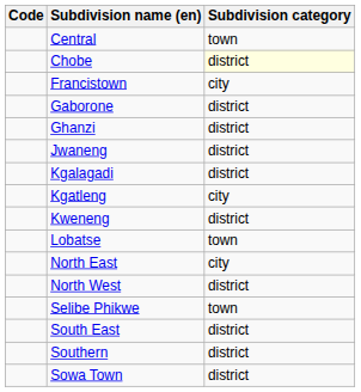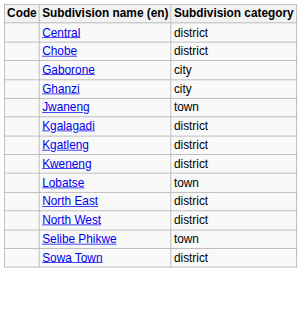 <table class="wikitable sortable">
 <tr>
 <th>Code</th>
 <th>Subdivision name (en)</th>
 <th>Subdivision category</th>
 </tr>
 <tr>
 <td></td>
 <td><a href='#'>Central</a></td>
-<td>town</td>
+<td>district</td>
 </tr>
 <tr>
 <td></td>
 <td><a href='#'>Chobe</a></td>
-<td style="background: lightyellow;">district</td>
+<td>district</td>
 </tr>
 <tr>
 <td></td>
-<td><a href='#'>Francistown</a></td>
+<td><a href='#'>Gaborone</a></td>
 <td>city</td>
 </tr>
 <tr>
 <td></td>
-<td><a href='#'>Gaborone</a></td>
-<td>district</td>
-</tr>
-<tr>
-<td></td>
 <td><a href='#'>Ghanzi</a></td>
-<td>district</td>
+<td>city</td>
 </tr>
 <tr>
 <td></td>
 <td><a href='#'>Jwaneng</a></td>
-<td>district</td>
+<td>town</td>
 </tr>
 <tr>
 <td></td>
 <td><a href='#'>Kgalagadi</a></td>
 <td>district</td>
 </tr>
 <tr>
 <td></td>
 <td><a href='#'>Kgatleng</a></td>
-<td>city</td>
+<td>district</td>
 </tr>
 <tr>
 <td></td>
 <td><a href='#'>Kweneng</a></td>
 <td>district</td>
 </tr>
 <tr>
 <td></td>
 <td><a href='#'>Lobatse</a></td>
 <td>town</td>
 </tr>
 <tr>
 <td></td>
 <td><a href='#'>North East</a></td>
-<td>city</td>
+<td>district</td>
 </tr>
 <tr>
 <td></td>
 <td><a href='#'>North West</a></td>
 <td>district</td>
 </tr>
 <tr>
 <td></td>
 <td><a href='#'>Selibe Phikwe</a></td>
 <td>town</td>
 </tr>
 <tr>
 <td></td>
-<td><a href='#'>South East</a></td>
-<td>district</td>
-</tr>
-<tr>
-<td></td>
-<td><a href='#'>Southern</a></td>
-<td>district</td>
-</tr>
-<tr>
-<td></td>
 <td><a href='#'>Sowa Town</a></td>
 <td>district</td>
 </tr>
 </table>
